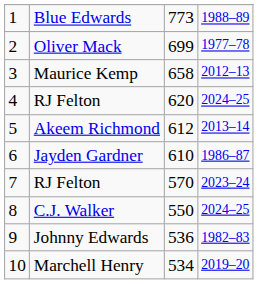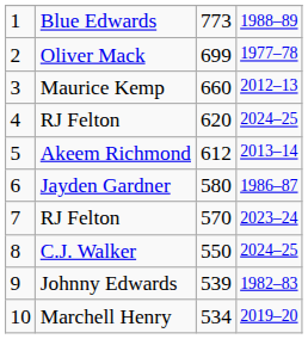 <table class="wikitable">
 <tr>
 </tr>
 <tr>
 <td>1</td>
 <td><a href='#'>Blue Edwards</a></td>
 <td>773</td>
 <td style="font-size:80%;"><a href='#'>1988–89</a></td>
 </tr>
 <tr>
 <td>2</td>
 <td><a href='#'>Oliver Mack</a></td>
 <td>699</td>
 <td style="font-size:80%;"><a href='#'>1977–78</a></td>
 </tr>
 <tr>
 <td>3</td>
 <td>Maurice Kemp</td>
-<td>658</td>
+<td>660</td>
 <td style="font-size:80%;"><a href='#'>2012–13</a></td>
 </tr>
 <tr>
 <td>4</td>
 <td>RJ Felton</td>
 <td>620</td>
 <td style="font-size:80%;"><a href='#'>2024–25</a></td>
 </tr>
 <tr>
 <td>5</td>
 <td><a href='#'>Akeem Richmond</a></td>
 <td>612</td>
 <td style="font-size:80%;"><a href='#'>2013–14</a></td>
 </tr>
 <tr>
 <td>6</td>
 <td><a href='#'>Jayden Gardner</a></td>
-<td>610</td>
+<td>580</td>
 <td style="font-size:80%;"><a href='#'>1986–87</a></td>
 </tr>
 <tr>
 <td>7</td>
 <td>RJ Felton</td>
 <td>570</td>
 <td style="font-size:80%;"><a href='#'>2023–24</a></td>
 </tr>
 <tr>
 <td>8</td>
 <td><a href='#'>C.J. Walker</a></td>
 <td>550</td>
 <td style="font-size:80%;"><a href='#'>2024–25</a></td>
 </tr>
 <tr>
 <td>9</td>
 <td>Johnny Edwards</td>
-<td>536</td>
+<td>539</td>
 <td style="font-size:80%;"><a href='#'>1982–83</a></td>
 </tr>
 <tr>
 <td>10</td>
 <td>Marchell Henry</td>
 <td>534</td>
 <td style="font-size:80%;"><a href='#'>2019–20</a></td>
 </tr>
 </table>
